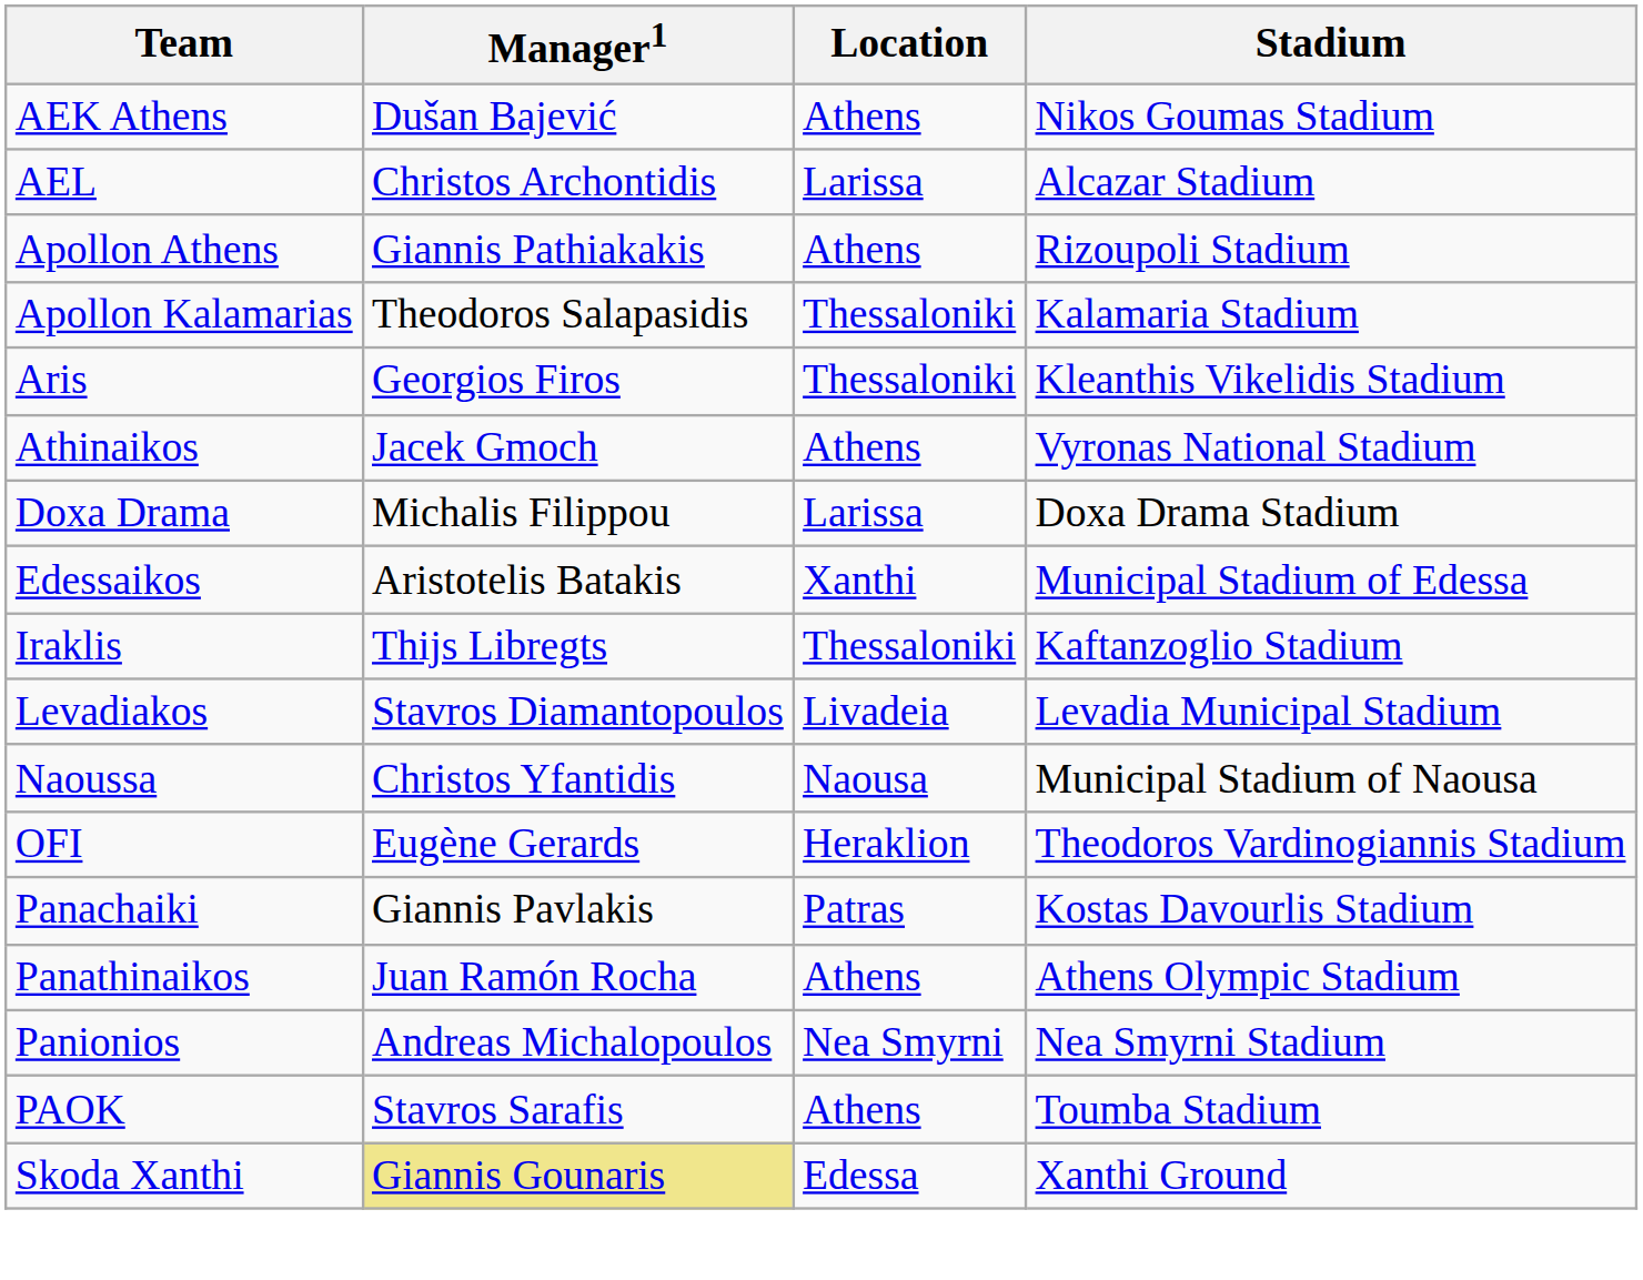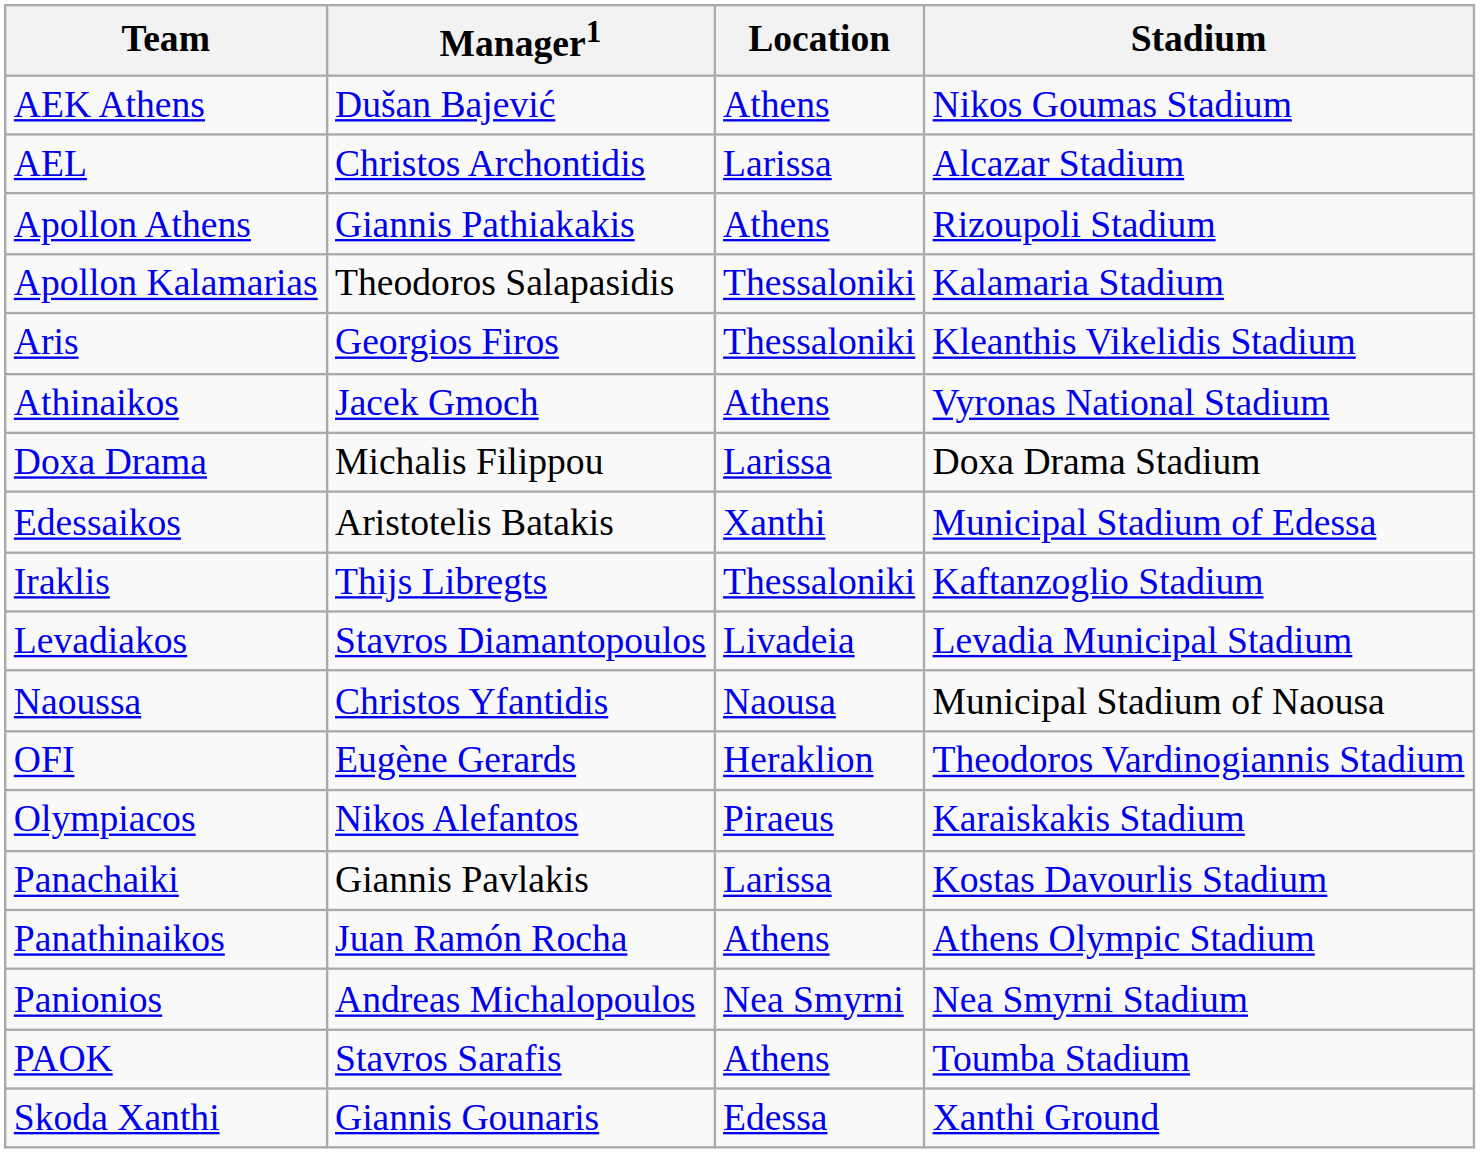 <table class="wikitable sortable" style="text-align: left;">
 <tr>
 <th>Team</th>
 <th>Manager<sup>1</sup></th>
 <th>Location</th>
 <th>Stadium</th>
 </tr>
 <tr>
 <td><a href='#'>AEK Athens</a></td>
 <td> <a href='#'>Dušan Bajević</a></td>
 <td><a href='#'>Athens</a></td>
 <td><a href='#'>Nikos Goumas Stadium</a></td>
 </tr>
 <tr>
 <td><a href='#'>AEL</a></td>
 <td> <a href='#'>Christos Archontidis</a></td>
 <td><a href='#'>Larissa</a></td>
 <td><a href='#'>Alcazar Stadium</a></td>
 </tr>
 <tr>
 <td><a href='#'>Apollon Athens</a></td>
 <td> <a href='#'>Giannis Pathiakakis</a></td>
 <td><a href='#'>Athens</a></td>
 <td><a href='#'>Rizoupoli Stadium</a></td>
 </tr>
 <tr>
 <td><a href='#'>Apollon Kalamarias</a></td>
 <td> Theodoros Salapasidis</td>
 <td><a href='#'>Thessaloniki</a></td>
 <td><a href='#'>Kalamaria Stadium</a></td>
 </tr>
 <tr>
 <td><a href='#'>Aris</a></td>
 <td> <a href='#'>Georgios Firos</a></td>
 <td><a href='#'>Thessaloniki</a></td>
 <td><a href='#'>Kleanthis Vikelidis Stadium</a></td>
 </tr>
 <tr>
 <td><a href='#'>Athinaikos</a></td>
 <td> <a href='#'>Jacek Gmoch</a></td>
 <td><a href='#'>Athens</a></td>
 <td><a href='#'>Vyronas National Stadium</a></td>
 </tr>
 <tr>
 <td><a href='#'>Doxa Drama</a></td>
 <td> Michalis Filippou</td>
 <td><a href='#'>Larissa</a></td>
 <td>Doxa Drama Stadium</td>
 </tr>
 <tr>
 <td><a href='#'>Edessaikos</a></td>
 <td> Aristotelis Batakis</td>
 <td><a href='#'>Xanthi</a></td>
 <td><a href='#'>Municipal Stadium of Edessa</a></td>
 </tr>
 <tr>
 <td><a href='#'>Iraklis</a></td>
 <td> <a href='#'>Thijs Libregts</a></td>
 <td><a href='#'>Thessaloniki</a></td>
 <td><a href='#'>Kaftanzoglio Stadium</a></td>
 </tr>
 <tr>
 <td><a href='#'>Levadiakos</a></td>
 <td> <a href='#'>Stavros Diamantopoulos</a></td>
 <td><a href='#'>Livadeia</a></td>
 <td><a href='#'>Levadia Municipal Stadium</a></td>
 </tr>
 <tr>
 <td><a href='#'>Naoussa</a></td>
 <td> <a href='#'>Christos Yfantidis</a></td>
 <td><a href='#'>Naousa</a></td>
 <td>Municipal Stadium of Naousa</td>
 </tr>
 <tr>
 <td><a href='#'>OFI</a></td>
 <td> <a href='#'>Eugène Gerards</a></td>
 <td><a href='#'>Heraklion</a></td>
 <td><a href='#'>Theodoros Vardinogiannis Stadium</a></td>
 </tr>
 <tr>
+<td><a href='#'>Olympiacos</a></td>
+<td> <a href='#'>Nikos Alefantos</a></td>
+<td><a href='#'>Piraeus</a></td>
+<td><a href='#'>Karaiskakis Stadium</a></td>
+</tr>
+<tr>
 <td><a href='#'>Panachaiki</a></td>
 <td> Giannis Pavlakis</td>
-<td><a href='#'>Patras</a></td>
+<td><a href='#'>Larissa</a></td>
 <td><a href='#'>Kostas Davourlis Stadium</a></td>
 </tr>
 <tr>
 <td><a href='#'>Panathinaikos</a></td>
 <td> <a href='#'>Juan Ramón Rocha</a></td>
 <td><a href='#'>Athens</a></td>
 <td><a href='#'>Athens Olympic Stadium</a></td>
 </tr>
 <tr>
 <td><a href='#'>Panionios</a></td>
 <td> <a href='#'>Andreas Michalopoulos</a></td>
 <td><a href='#'>Nea Smyrni</a></td>
 <td><a href='#'>Nea Smyrni Stadium</a></td>
 </tr>
 <tr>
 <td><a href='#'>PAOK</a></td>
 <td> <a href='#'>Stavros Sarafis</a></td>
 <td><a href='#'>Athens</a></td>
 <td><a href='#'>Toumba Stadium</a></td>
 </tr>
 <tr>
 <td><a href='#'>Skoda Xanthi</a></td>
-<td style="background: khaki;"> <a href='#'>Giannis Gounaris</a></td>
+<td> <a href='#'>Giannis Gounaris</a></td>
 <td><a href='#'>Edessa</a></td>
 <td><a href='#'>Xanthi Ground</a></td>
 </tr>
 </table>
